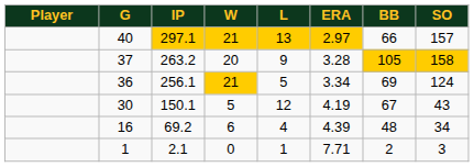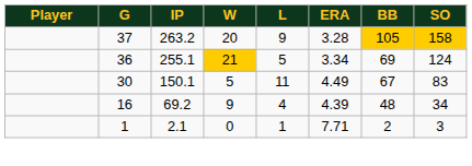 <table class="wikitable sortable">
 <tr>
 <th style="background:#0C371D;color:#ffc322;" width="16%">Player</th>
 <th style="background:#0C371D;color:#ffc322;" width="9%">G</th>
 <th style="background:#0C371D;color:#ffc322;" width="9%">IP</th>
 <th style="background:#0C371D;color:#ffc322;" width="9%">W</th>
 <th style="background:#0C371D;color:#ffc322;" width="9%">L</th>
 <th style="background:#0C371D;color:#ffc322;" width="9%">ERA</th>
 <th style="background:#0C371D;color:#ffc322;" width="9%">BB</th>
 <th style="background:#0C371D;color:#ffc322;" width="9%">SO</th>
-</tr>
-<tr align="center">
-<td></td>
-<td>40</td>
-<td bgcolor="#FFCC00">297.1</td>
-<td bgcolor="#FFCC00">21</td>
-<td bgcolor="#FFCC00">13</td>
-<td bgcolor="#FFCC00">2.97</td>
-<td>66</td>
-<td>157</td>
 </tr>
 <tr align="center">
 <td></td>
 <td>37</td>
 <td>263.2</td>
 <td>20</td>
 <td>9</td>
 <td>3.28</td>
 <td bgcolor="#FFCC00">105</td>
 <td bgcolor="#FFCC00">158</td>
 </tr>
 <tr align="center">
 <td></td>
 <td>36</td>
-<td>256.1</td>
+<td>255.1</td>
 <td bgcolor="#FFCC00">21</td>
 <td>5</td>
 <td>3.34</td>
 <td>69</td>
 <td>124</td>
 </tr>
 <tr align="center">
 <td></td>
 <td>30</td>
 <td>150.1</td>
 <td>5</td>
-<td>12</td>
-<td>4.19</td>
+<td>11</td>
+<td>4.49</td>
 <td>67</td>
-<td>43</td>
+<td>83</td>
 </tr>
 <tr align="center">
 <td></td>
 <td>16</td>
 <td>69.2</td>
-<td>6</td>
+<td>9</td>
 <td>4</td>
 <td>4.39</td>
 <td>48</td>
 <td>34</td>
 </tr>
 <tr align="center">
 <td></td>
 <td>1</td>
 <td>2.1</td>
 <td>0</td>
 <td>1</td>
 <td>7.71</td>
 <td>2</td>
 <td>3</td>
 </tr>
 </table>
